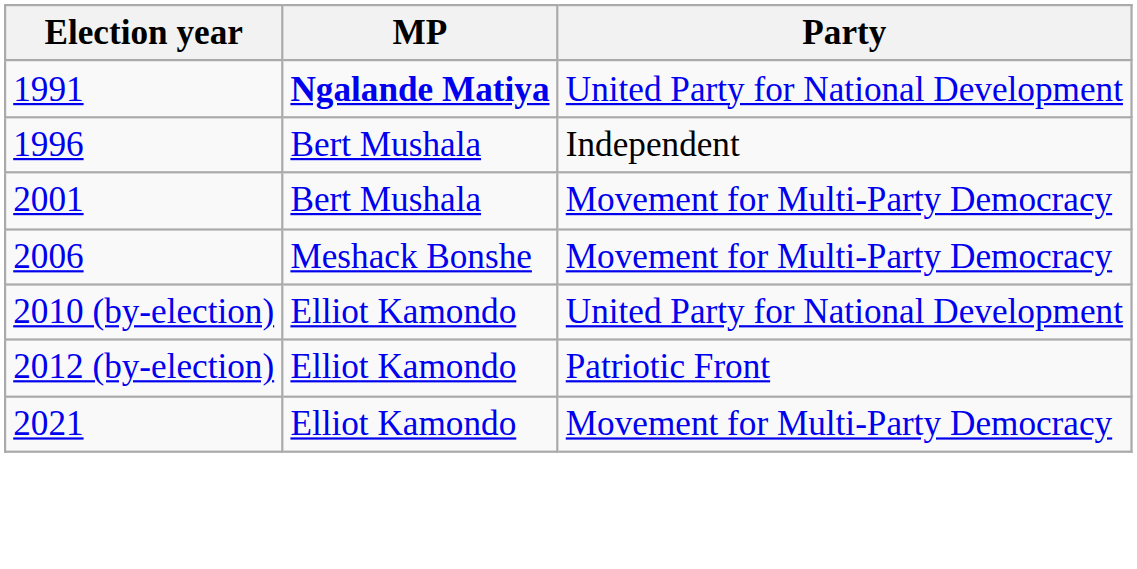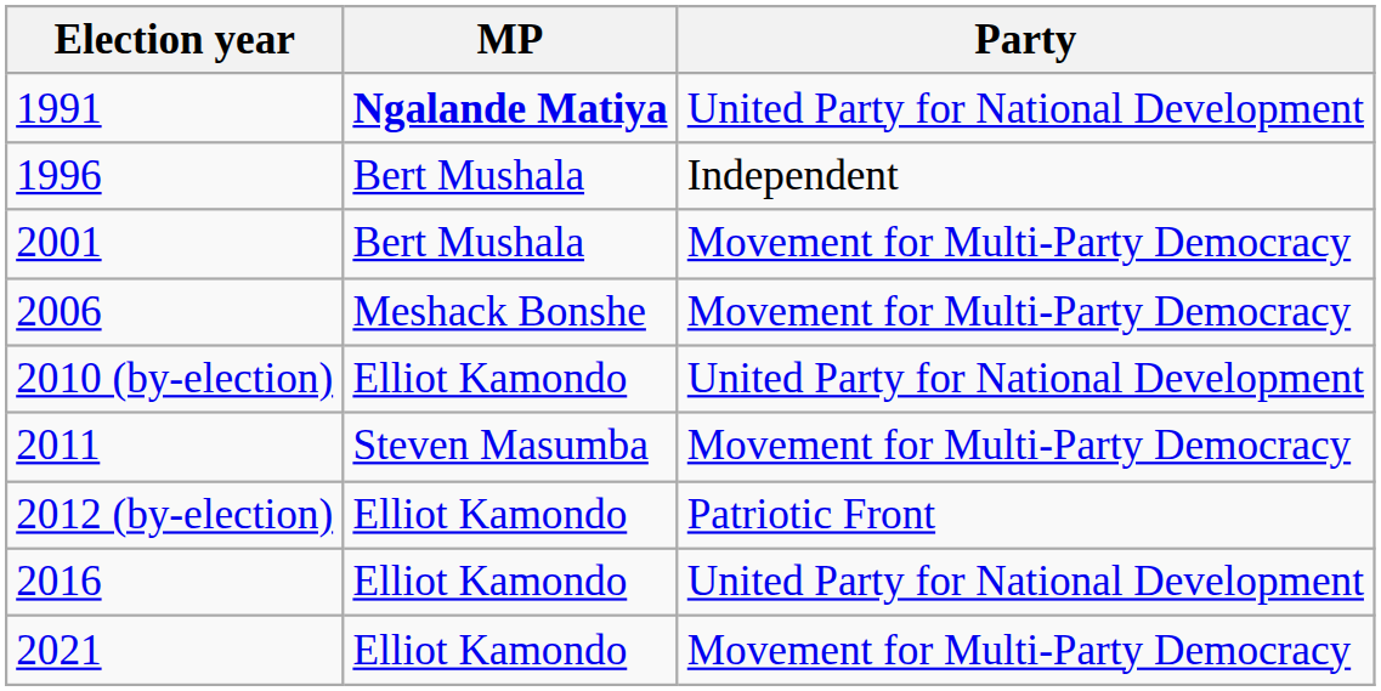 <table class=wikitable>
 <tr>
 <th>Election year</th>
 <th>MP</th>
 <th>Party</th>
 </tr>
 <tr>
 <td><a href='#'>1991</a></td>
 <td><strong><a href='#'>Ngalande Matiya</a></strong></td>
 <td><a href='#'>United Party for National Development</a></td>
 </tr>
 <tr>
 <td><a href='#'>1996</a></td>
 <td><a href='#'>Bert Mushala</a></td>
 <td>Independent</td>
 </tr>
 <tr>
 <td><a href='#'>2001</a></td>
 <td><a href='#'>Bert Mushala</a></td>
 <td><a href='#'>Movement for Multi-Party Democracy</a></td>
 </tr>
 <tr>
 <td><a href='#'>2006</a></td>
 <td><a href='#'>Meshack Bonshe</a></td>
 <td><a href='#'>Movement for Multi-Party Democracy</a></td>
 </tr>
 <tr>
 <td><a href='#'>2010 (by-election)</a></td>
 <td><a href='#'>Elliot Kamondo</a></td>
 <td><a href='#'>United Party for National Development</a></td>
 </tr>
 <tr>
+<td><a href='#'>2011</a></td>
+<td><a href='#'>Steven Masumba</a></td>
+<td><a href='#'>Movement for Multi-Party Democracy</a></td>
+</tr>
+<tr>
 <td><a href='#'>2012 (by-election)</a></td>
 <td><a href='#'>Elliot Kamondo</a></td>
 <td><a href='#'>Patriotic Front</a></td>
+</tr>
+<tr>
+<td><a href='#'>2016</a></td>
+<td><a href='#'>Elliot Kamondo</a></td>
+<td><a href='#'>United Party for National Development</a></td>
 </tr>
 <tr>
 <td><a href='#'>2021</a></td>
 <td><a href='#'>Elliot Kamondo</a></td>
 <td><a href='#'>Movement for Multi-Party Democracy</a></td>
 </tr>
 </table>
